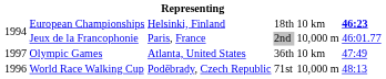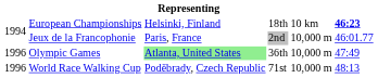 <table>
 <tr>
 <th colspan="6">Representing </th>
 </tr>
 <tr>
 <td rowspan=2>1994</td>
 <td><a href='#'>European Championships</a></td>
 <td><a href='#'>Helsinki, Finland</a></td>
 <td>18th</td>
 <td>10 km</td>
 <td><strong><a href='#'>46:23</a></strong></td>
 </tr>
 <tr>
 <td><a href='#'>Jeux de la Francophonie</a></td>
 <td><a href='#'>Paris</a>, <a href='#'>France</a></td>
 <td bgcolor="silver">2nd</td>
 <td>10,000 m</td>
 <td><a href='#'>46:01.77</a></td>
 </tr>
 <tr>
-<td>1997</td>
+<td>1996</td>
 <td><a href='#'>Olympic Games</a></td>
-<td><a href='#'>Atlanta, United States</a></td>
+<td style="background: lightgreen;"><a href='#'>Atlanta, United States</a></td>
 <td>36th</td>
-<td>10 km</td>
+<td>10,000 m</td>
 <td><a href='#'>47:49</a></td>
 </tr>
 <tr>
 <td>1996</td>
 <td><a href='#'>World Race Walking Cup</a></td>
 <td><a href='#'>Poděbrady</a>, <a href='#'>Czech Republic</a></td>
 <td>71st</td>
 <td>10,000 m</td>
 <td><a href='#'>48:13</a></td>
 </tr>
 </table>
